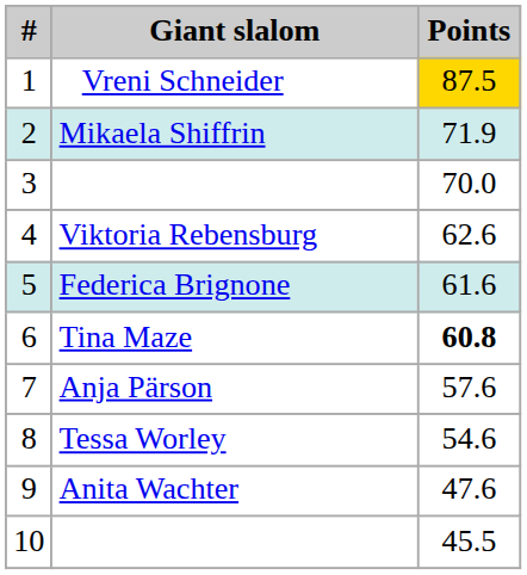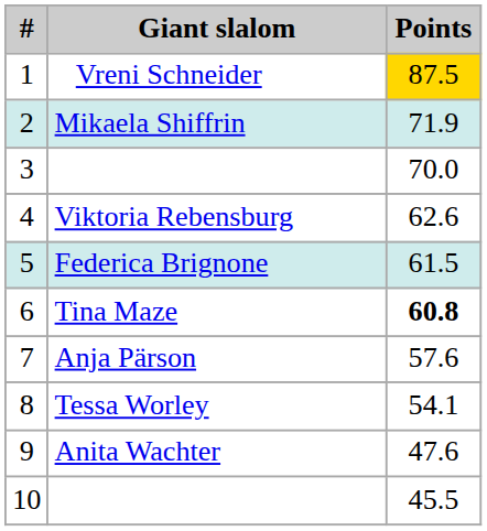 <table class="wikitable plainrowheaders" style="background:#fff; font-size:86%; line-height:16px; border:grey solid 1px; border-collapse:collapse">
 <tr>
 <th style="background-color: #ccc;" width="10">#</th>
 <th style="background-color: #ccc;" width="155">Giant slalom</th>
 <th style="background:#ccc; width:20%">Points</th>
 </tr>
 <tr>
 <td align=center>1</td>
 <td>   <a href='#'>Vreni Schneider</a></td>
 <td bgcolor=gold align=center>87.5</td>
 </tr>
 <tr style="background:#CFECEC">
 <td align=center>2</td>
 <td> <a href='#'>Mikaela Shiffrin</a></td>
 <td align=center>71.9</td>
 </tr>
 <tr>
 <td align=center>3</td>
 <td></td>
 <td align=center>70.0</td>
 </tr>
 <tr>
 <td align=center>4</td>
 <td> <a href='#'>Viktoria Rebensburg</a></td>
 <td align=center>62.6</td>
 </tr>
 <tr style="background:#CFECEC">
 <td align=center>5</td>
 <td> <a href='#'>Federica Brignone</a></td>
-<td align=center>61.6</td>
+<td align=center>61.5</td>
 </tr>
 <tr>
 <td align=center>6</td>
 <td> <a href='#'>Tina Maze</a></td>
 <td align=center><strong>60.8</strong></td>
 </tr>
 <tr>
 <td align=center>7</td>
 <td> <a href='#'>Anja Pärson</a></td>
 <td align=center>57.6</td>
 </tr>
 <tr>
 <td align=center>8</td>
 <td> <a href='#'>Tessa Worley</a></td>
-<td align=center>54.6</td>
+<td align=center>54.1</td>
 </tr>
 <tr>
 <td align=center>9</td>
 <td> <a href='#'>Anita Wachter</a></td>
 <td align=center>47.6</td>
 </tr>
 <tr>
 <td align=center>10</td>
 <td></td>
 <td align=center>45.5</td>
 </tr>
 </table>
